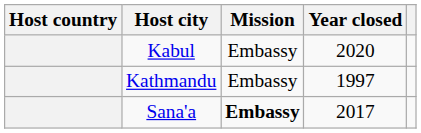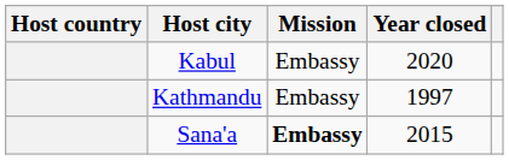 <table class="wikitable plainrowheaders" style="text-align:center;">
 <tr>
 <th scope="col">Host country</th>
 <th scope="col">Host city</th>
 <th scope="col">Mission</th>
 <th scope="col">Year closed</th>
 <th scope="col"></th>
 </tr>
 <tr>
 <th scope="row"></th>
 <td><a href='#'>Kabul</a></td>
 <td>Embassy</td>
 <td>2020</td>
 <td></td>
 </tr>
 <tr>
 <th scope="row"></th>
 <td><a href='#'>Kathmandu</a></td>
 <td>Embassy</td>
 <td>1997</td>
 <td></td>
 </tr>
 <tr>
 <th scope="row"></th>
 <td><a href='#'>Sana'a</a></td>
 <td><strong>Embassy</strong></td>
-<td>2017</td>
+<td>2015</td>
 <td></td>
 </tr>
 </table>
